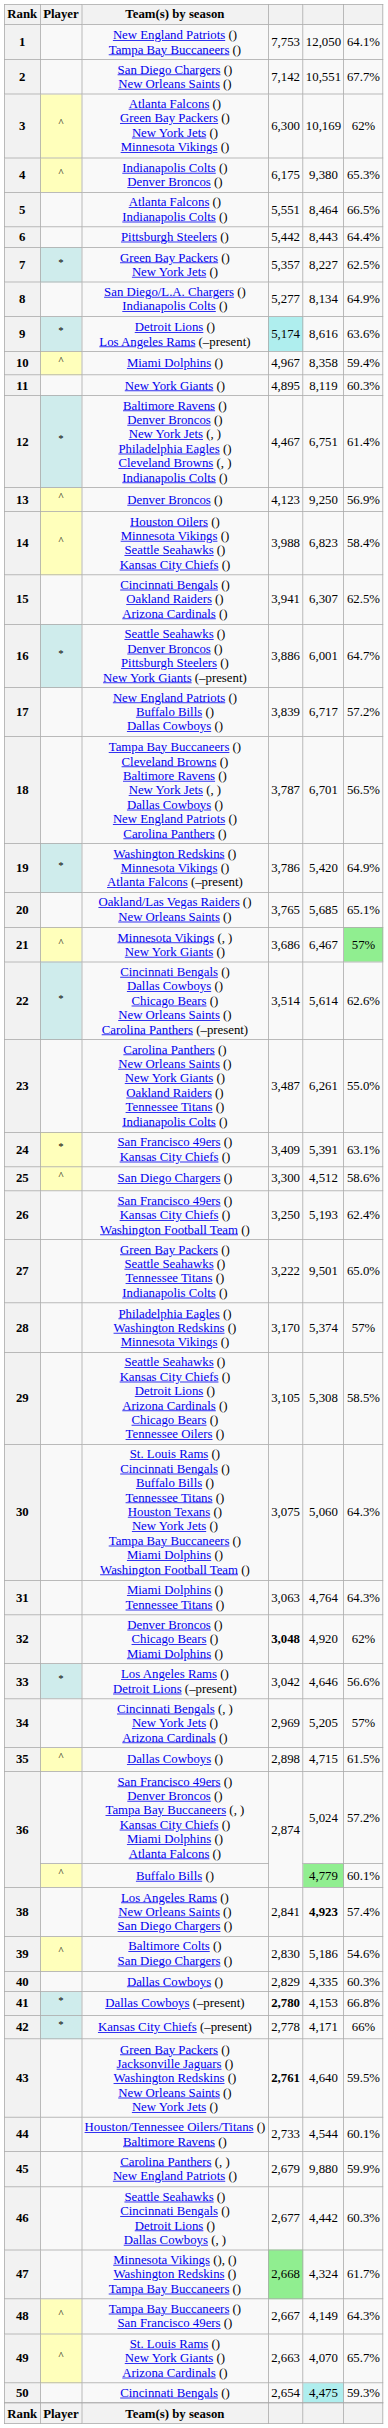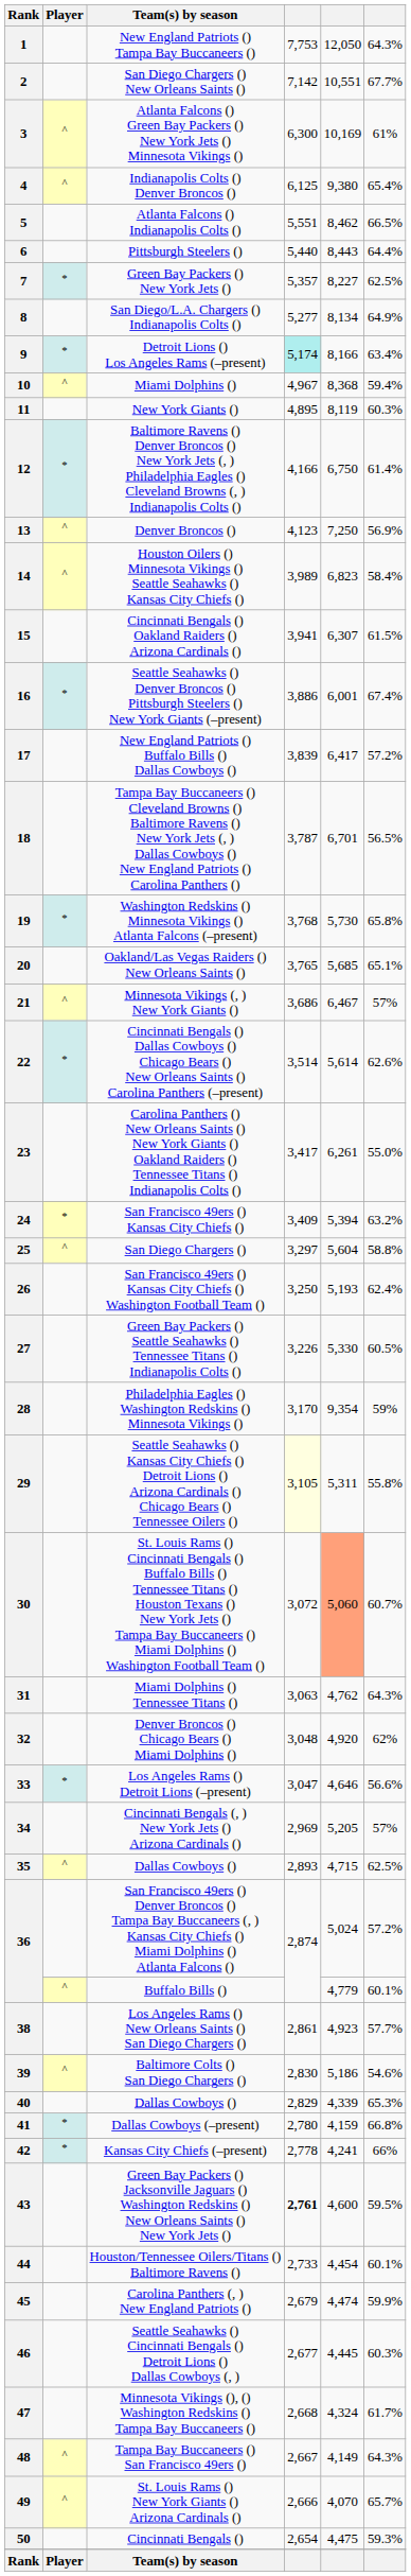 <table class="wikitable sortable" style="text-align:center;">
 <tr style="white-space: nowrap;">
 <th>Rank</th>
 <th>Player</th>
 <th>Team(s) by season</th>
 <th></th>
 <th></th>
 <th></th>
 </tr>
 <tr>
 <th scope=row>1</th>
 <td></td>
 <td><a href='#'>New England Patriots</a> ()<br><a href='#'>Tampa Bay Buccaneers</a> ()</td>
 <td>7,753</td>
 <td>12,050</td>
-<td>64.1%</td>
+<td>64.3%</td>
 </tr>
 <tr>
 <th scope=row>2</th>
 <td></td>
 <td><a href='#'>San Diego Chargers</a> ()<br><a href='#'>New Orleans Saints</a> ()</td>
 <td>7,142</td>
 <td>10,551</td>
 <td>67.7%</td>
 </tr>
 <tr>
 <th scope=row>3</th>
 <td style="background:#ffb;"><sup>^</sup></td>
 <td><a href='#'>Atlanta Falcons</a> ()<br><a href='#'>Green Bay Packers</a> ()<br><a href='#'>New York Jets</a> ()<br><a href='#'>Minnesota Vikings</a> ()</td>
 <td>6,300</td>
 <td>10,169</td>
-<td>62%</td>
+<td>61%</td>
 </tr>
 <tr>
 <th scope=row>4</th>
 <td style="background:#ffb;"><sup>^</sup></td>
 <td><a href='#'>Indianapolis Colts</a> ()<br><a href='#'>Denver Broncos</a> ()</td>
-<td>6,175</td>
+<td>6,125</td>
 <td>9,380</td>
-<td>65.3%</td>
+<td>65.4%</td>
 </tr>
 <tr>
 <th scope=row>5</th>
 <td></td>
 <td><a href='#'>Atlanta Falcons</a> ()<br><a href='#'>Indianapolis Colts</a> ()</td>
 <td>5,551</td>
-<td>8,464</td>
+<td>8,462</td>
 <td>66.5%</td>
 </tr>
 <tr>
 <th scope=row>6</th>
 <td></td>
 <td><a href='#'>Pittsburgh Steelers</a> ()</td>
-<td>5,442</td>
+<td>5,440</td>
 <td>8,443</td>
 <td>64.4%</td>
 </tr>
 <tr>
 <th scope=row>7</th>
 <td style="background:#cfecec;"><sup>*</sup></td>
 <td><a href='#'>Green Bay Packers</a> ()<br><a href='#'>New York Jets</a> ()</td>
 <td>5,357</td>
 <td>8,227</td>
 <td>62.5%</td>
 </tr>
 <tr>
 <th scope=row>8</th>
 <td></td>
 <td><a href='#'>San Diego/L.A. Chargers</a> ()<br><a href='#'>Indianapolis Colts</a> ()</td>
 <td>5,277</td>
 <td>8,134</td>
 <td>64.9%</td>
 </tr>
 <tr>
 <th scope=row>9</th>
 <td style="background:#cfecec;"><sup>*</sup></td>
 <td><a href='#'>Detroit Lions</a> ()<br><a href='#'>Los Angeles Rams</a> (–present)</td>
 <td style="background: paleturquoise;">5,174</td>
-<td>8,616</td>
-<td>63.6%</td>
+<td>8,166</td>
+<td>63.4%</td>
 </tr>
 <tr>
 <th scope=row>10</th>
 <td style="background:#ffb;"><sup>^</sup></td>
 <td><a href='#'>Miami Dolphins</a> ()</td>
 <td>4,967</td>
-<td>8,358</td>
+<td>8,368</td>
 <td>59.4%</td>
 </tr>
 <tr>
 <th scope=row>11</th>
 <td></td>
 <td><a href='#'>New York Giants</a> ()</td>
 <td>4,895</td>
 <td>8,119</td>
 <td>60.3%</td>
 </tr>
 <tr>
 <th scope=row>12</th>
 <td style="background:#cfecec;"><sup>*</sup></td>
 <td><a href='#'>Baltimore Ravens</a> ()<br><a href='#'>Denver Broncos</a> ()<br><a href='#'>New York Jets</a> (, )<br><a href='#'>Philadelphia Eagles</a> ()<br><a href='#'>Cleveland Browns</a> (, )<br><a href='#'>Indianapolis Colts</a> ()</td>
-<td>4,467</td>
-<td>6,751</td>
+<td>4,166</td>
+<td>6,750</td>
 <td>61.4%</td>
 </tr>
 <tr>
 <th scope=row>13</th>
 <td style="background:#ffb;"><sup>^</sup></td>
 <td><a href='#'>Denver Broncos</a> ()</td>
 <td>4,123</td>
-<td>9,250</td>
+<td>7,250</td>
 <td>56.9%</td>
 </tr>
 <tr>
 <th scope=row>14</th>
 <td style="background:#ffb;"><sup>^</sup></td>
 <td><a href='#'>Houston Oilers</a> ()<br><a href='#'>Minnesota Vikings</a> ()<br><a href='#'>Seattle Seahawks</a> ()<br><a href='#'>Kansas City Chiefs</a> ()</td>
-<td>3,988</td>
+<td>3,989</td>
 <td>6,823</td>
 <td>58.4%</td>
 </tr>
 <tr>
 <th scope=row>15</th>
 <td></td>
 <td><a href='#'>Cincinnati Bengals</a> ()<br><a href='#'>Oakland Raiders</a> ()<br><a href='#'>Arizona Cardinals</a> ()</td>
 <td>3,941</td>
 <td>6,307</td>
-<td>62.5%</td>
+<td>61.5%</td>
 </tr>
 <tr>
 <th scope=row>16</th>
 <td style="background:#cfecec;"><sup>*</sup></td>
 <td><a href='#'>Seattle Seahawks</a> ()<br><a href='#'>Denver Broncos</a> ()<br><a href='#'>Pittsburgh Steelers</a> ()<br><a href='#'>New York Giants</a> (–present)</td>
 <td>3,886</td>
 <td>6,001</td>
-<td>64.7%</td>
+<td>67.4%</td>
 </tr>
 <tr>
 <th scope=row>17</th>
 <td></td>
 <td><a href='#'>New England Patriots</a> ()<br><a href='#'>Buffalo Bills</a> ()<br><a href='#'>Dallas Cowboys</a> ()</td>
 <td>3,839</td>
-<td>6,717</td>
+<td>6,417</td>
 <td>57.2%</td>
 </tr>
 <tr>
 <th scope=row>18</th>
 <td></td>
 <td><a href='#'>Tampa Bay Buccaneers</a> ()<br><a href='#'>Cleveland Browns</a> ()<br><a href='#'>Baltimore Ravens</a> ()<br><a href='#'>New York Jets</a> (, )<br><a href='#'>Dallas Cowboys</a> ()<br><a href='#'>New England Patriots</a> ()<br><a href='#'>Carolina Panthers</a> ()</td>
 <td>3,787</td>
 <td>6,701</td>
 <td>56.5%</td>
 </tr>
 <tr>
 <th scope=row>19</th>
 <td style="background:#cfecec;"><sup>*</sup></td>
 <td><a href='#'>Washington Redskins</a> ()<br><a href='#'>Minnesota Vikings</a> ()<br><a href='#'>Atlanta Falcons</a> (–present)</td>
-<td>3,786</td>
-<td>5,420</td>
-<td>64.9%</td>
+<td>3,768</td>
+<td>5,730</td>
+<td>65.8%</td>
 </tr>
 <tr>
 <th scope=row>20</th>
 <td></td>
 <td><a href='#'>Oakland/Las Vegas Raiders</a> ()<br><a href='#'>New Orleans Saints</a> ()</td>
 <td>3,765</td>
 <td>5,685</td>
 <td>65.1%</td>
 </tr>
 <tr>
 <th scope=row>21</th>
 <td style="background:#ffb;"><sup>^</sup></td>
 <td><a href='#'>Minnesota Vikings</a> (, )<br><a href='#'>New York Giants</a> ()</td>
 <td>3,686</td>
 <td>6,467</td>
-<td style="background: lightgreen;">57%</td>
+<td>57%</td>
 </tr>
 <tr>
 <th scope=row>22</th>
 <td style="background:#cfecec;"><sup>*</sup></td>
 <td><a href='#'>Cincinnati Bengals</a> ()<br><a href='#'>Dallas Cowboys</a> ()<br><a href='#'>Chicago Bears</a> ()<br><a href='#'>New Orleans Saints</a> ()<br><a href='#'>Carolina Panthers</a> (–present)</td>
 <td>3,514</td>
 <td>5,614</td>
 <td>62.6%</td>
 </tr>
 <tr>
 <th scope=row>23</th>
 <td></td>
 <td><a href='#'>Carolina Panthers</a> ()<br><a href='#'>New Orleans Saints</a> ()<br><a href='#'>New York Giants</a> ()<br><a href='#'>Oakland Raiders</a> ()<br><a href='#'>Tennessee Titans</a> ()<br><a href='#'>Indianapolis Colts</a> ()</td>
-<td>3,487</td>
+<td>3,417</td>
 <td>6,261</td>
 <td>55.0%</td>
 </tr>
 <tr>
 <th scope=row>24</th>
 <td style="background:#ffb;"><sup>*</sup></td>
 <td><a href='#'>San Francisco 49ers</a> ()<br><a href='#'>Kansas City Chiefs</a> ()</td>
 <td>3,409</td>
-<td>5,391</td>
-<td>63.1%</td>
+<td>5,394</td>
+<td>63.2%</td>
 </tr>
 <tr>
 <th scope=row>25</th>
 <td style="background:#ffb;"><sup>^</sup></td>
 <td><a href='#'>San Diego Chargers</a> ()</td>
-<td>3,300</td>
-<td>4,512</td>
-<td>58.6%</td>
+<td>3,297</td>
+<td>5,604</td>
+<td>58.8%</td>
 </tr>
 <tr>
 <th scope=row>26</th>
 <td></td>
 <td><a href='#'>San Francisco 49ers</a> ()<br><a href='#'>Kansas City Chiefs</a> ()<br><a href='#'>Washington Football Team</a> ()</td>
 <td>3,250</td>
 <td>5,193</td>
 <td>62.4%</td>
 </tr>
 <tr>
 <th scope=row>27</th>
 <td></td>
 <td><a href='#'>Green Bay Packers</a> ()<br><a href='#'>Seattle Seahawks</a> ()<br><a href='#'>Tennessee Titans</a> ()<br><a href='#'>Indianapolis Colts</a> ()</td>
-<td>3,222</td>
-<td>9,501</td>
-<td>65.0%</td>
+<td>3,226</td>
+<td>5,330</td>
+<td>60.5%</td>
 </tr>
 <tr>
 <th scope=row>28</th>
 <td></td>
 <td><a href='#'>Philadelphia Eagles</a> ()<br><a href='#'>Washington Redskins</a> ()<br><a href='#'>Minnesota Vikings</a> ()</td>
 <td>3,170</td>
-<td>5,374</td>
-<td>57%</td>
+<td>9,354</td>
+<td>59%</td>
 </tr>
 <tr>
 <th scope=row>29</th>
 <td></td>
 <td><a href='#'>Seattle Seahawks</a> ()<br><a href='#'>Kansas City Chiefs</a> ()<br><a href='#'>Detroit Lions</a> ()<br><a href='#'>Arizona Cardinals</a> ()<br><a href='#'>Chicago Bears</a> ()<br><a href='#'>Tennessee Oilers</a> ()</td>
-<td>3,105</td>
-<td>5,308</td>
-<td>58.5%</td>
+<td style="background: lightyellow;">3,105</td>
+<td>5,311</td>
+<td>55.8%</td>
 </tr>
 <tr>
 <th scope=row>30</th>
 <td></td>
 <td><a href='#'>St. Louis Rams</a> ()<br><a href='#'>Cincinnati Bengals</a> ()<br><a href='#'>Buffalo Bills</a> ()<br><a href='#'>Tennessee Titans</a> ()<br><a href='#'>Houston Texans</a> ()<br><a href='#'>New York Jets</a> ()<br><a href='#'>Tampa Bay Buccaneers</a> ()<br><a href='#'>Miami Dolphins</a> ()<br><a href='#'>Washington Football Team</a> ()</td>
-<td>3,075</td>
-<td>5,060</td>
-<td>64.3%</td>
+<td>3,072</td>
+<td style="background: lightsalmon;">5,060</td>
+<td>60.7%</td>
 </tr>
 <tr>
 <th scope=row>31</th>
 <td></td>
 <td><a href='#'>Miami Dolphins</a> ()<br><a href='#'>Tennessee Titans</a> ()</td>
 <td>3,063</td>
-<td>4,764</td>
+<td>4,762</td>
 <td>64.3%</td>
 </tr>
 <tr>
 <th scope=row>32</th>
 <td></td>
 <td><a href='#'>Denver Broncos</a> ()<br><a href='#'>Chicago Bears</a> ()<br><a href='#'>Miami Dolphins</a> ()</td>
-<td><strong>3,048</strong></td>
+<td>3,048</td>
 <td>4,920</td>
 <td>62%</td>
 </tr>
 <tr>
 <th scope=row>33</th>
 <td style="background:#cfecec;"><sup>*</sup></td>
 <td><a href='#'>Los Angeles Rams</a> ()<br><a href='#'>Detroit Lions</a> (–present)</td>
-<td>3,042</td>
+<td>3,047</td>
 <td>4,646</td>
 <td>56.6%</td>
 </tr>
 <tr>
 <th scope=row>34</th>
 <td></td>
 <td><a href='#'>Cincinnati Bengals</a> (, )<br><a href='#'>New York Jets</a> ()<br><a href='#'>Arizona Cardinals</a> ()</td>
 <td>2,969</td>
 <td>5,205</td>
 <td>57%</td>
 </tr>
 <tr>
 <th scope=row>35</th>
 <td style="background:#ffb;"><sup>^</sup></td>
 <td><a href='#'>Dallas Cowboys</a> ()</td>
-<td>2,898</td>
+<td>2,893</td>
 <td>4,715</td>
-<td>61.5%</td>
+<td>62.5%</td>
 </tr>
 <tr>
 <th scope=rowgroup rowspan=2>36</th>
 <td></td>
 <td><a href='#'>San Francisco 49ers</a> ()<br><a href='#'>Denver Broncos</a> ()<br><a href='#'>Tampa Bay Buccaneers</a> (, )<br><a href='#'>Kansas City Chiefs</a> ()<br><a href='#'>Miami Dolphins</a> ()<br><a href='#'>Atlanta Falcons</a> ()</td>
 <td rowspan=2>2,874</td>
 <td>5,024</td>
 <td>57.2%</td>
 </tr>
 <tr>
 <td style="background:#ffb;"><sup>^</sup></td>
 <td><a href='#'>Buffalo Bills</a> ()</td>
-<td style="background: lightgreen;">4,779</td>
+<td>4,779</td>
 <td>60.1%</td>
 </tr>
 <tr>
 <th scope=row>38</th>
 <td></td>
 <td><a href='#'>Los Angeles Rams</a> ()<br><a href='#'>New Orleans Saints</a> ()<br><a href='#'>San Diego Chargers</a> ()</td>
-<td>2,841</td>
-<td><strong>4,923</strong></td>
-<td>57.4%</td>
+<td>2,861</td>
+<td>4,923</td>
+<td>57.7%</td>
 </tr>
 <tr>
 <th scope=row>39</th>
 <td style="background:#ffb;"><sup>^</sup></td>
 <td><a href='#'>Baltimore Colts</a> ()<br><a href='#'>San Diego Chargers</a> ()</td>
 <td>2,830</td>
 <td>5,186</td>
 <td>54.6%</td>
 </tr>
 <tr>
 <th scope=row>40</th>
 <td></td>
 <td><a href='#'>Dallas Cowboys</a> ()</td>
 <td>2,829</td>
-<td>4,335</td>
-<td>60.3%</td>
+<td>4,339</td>
+<td>65.3%</td>
 </tr>
 <tr>
 <th scope=row>41</th>
 <td style="background:#cfecec;"><sup>*</sup></td>
 <td><a href='#'>Dallas Cowboys</a> (–present)</td>
-<td><strong>2,780</strong></td>
-<td>4,153</td>
+<td>2,780</td>
+<td>4,159</td>
 <td>66.8%</td>
 </tr>
 <tr>
 <th scope=row>42</th>
 <td style="background:#cfecec;"><sup>*</sup></td>
 <td><a href='#'>Kansas City Chiefs</a> (–present)</td>
 <td>2,778</td>
-<td>4,171</td>
+<td>4,241</td>
 <td>66%</td>
 </tr>
 <tr>
 <th scope=row>43</th>
 <td></td>
 <td><a href='#'>Green Bay Packers</a> ()<br><a href='#'>Jacksonville Jaguars</a> ()<br><a href='#'>Washington Redskins</a> ()<br><a href='#'>New Orleans Saints</a> ()<br><a href='#'>New York Jets</a> ()</td>
 <td><strong>2,761</strong></td>
-<td>4,640</td>
+<td>4,600</td>
 <td>59.5%</td>
 </tr>
 <tr>
 <th scope=row>44</th>
 <td></td>
 <td><a href='#'>Houston/Tennessee Oilers/Titans</a> ()<br><a href='#'>Baltimore Ravens</a> ()</td>
 <td>2,733</td>
-<td>4,544</td>
+<td>4,454</td>
 <td>60.1%</td>
 </tr>
 <tr>
 <th scope=row>45</th>
 <td></td>
 <td><a href='#'>Carolina Panthers</a> (, )<br><a href='#'>New England Patriots</a> ()</td>
 <td>2,679</td>
-<td>9,880</td>
+<td>4,474</td>
 <td>59.9%</td>
 </tr>
 <tr>
 <th scope=row>46</th>
 <td></td>
 <td><a href='#'>Seattle Seahawks</a> ()<br><a href='#'>Cincinnati Bengals</a> ()<br><a href='#'>Detroit Lions</a> ()<br><a href='#'>Dallas Cowboys</a> (, )</td>
 <td>2,677</td>
-<td>4,442</td>
+<td>4,445</td>
 <td>60.3%</td>
 </tr>
 <tr>
 <th scope=row>47</th>
 <td></td>
 <td><a href='#'>Minnesota Vikings</a> (), ()<br><a href='#'>Washington Redskins</a> ()<br><a href='#'>Tampa Bay Buccaneers</a> ()</td>
-<td style="background: lightgreen;">2,668</td>
+<td>2,668</td>
 <td>4,324</td>
 <td>61.7%</td>
 </tr>
 <tr>
 <th scope=row>48</th>
 <td style="background:#ffb;"><sup>^</sup></td>
 <td><a href='#'>Tampa Bay Buccaneers</a> ()<br><a href='#'>San Francisco 49ers</a> ()</td>
 <td>2,667</td>
 <td>4,149</td>
 <td>64.3%</td>
 </tr>
 <tr>
 <th scope=row>49</th>
 <td style="background:#ffb;"><sup>^</sup></td>
 <td><a href='#'>St. Louis Rams</a> ()<br><a href='#'>New York Giants</a> ()<br><a href='#'>Arizona Cardinals</a> ()</td>
-<td>2,663</td>
+<td>2,666</td>
 <td>4,070</td>
 <td>65.7%</td>
 </tr>
 <tr>
 <th scope=row>50</th>
 <td></td>
 <td><a href='#'>Cincinnati Bengals</a> ()</td>
 <td>2,654</td>
-<td style="background: paleturquoise;">4,475</td>
+<td>4,475</td>
 <td>59.3%</td>
 </tr>
 <tr>
 </tr>
 <tr style="white-space: nowrap;">
 <th>Rank</th>
 <th>Player</th>
 <th>Team(s) by season</th>
 <th></th>
 <th></th>
 <th></th>
 </tr>
 </table>
